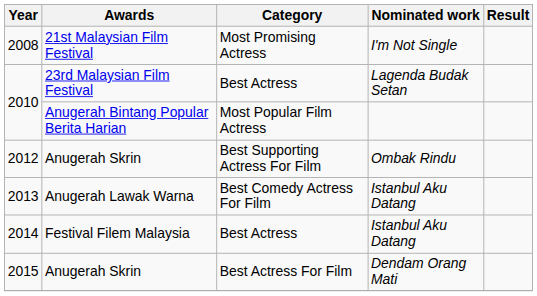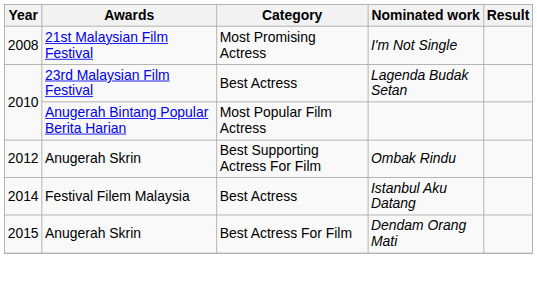 <table class="wikitable">
 <tr>
 <th>Year</th>
 <th>Awards</th>
 <th>Category</th>
 <th>Nominated work</th>
 <th>Result</th>
 </tr>
 <tr>
 <td>2008</td>
 <td><a href='#'>21st Malaysian Film Festival</a></td>
 <td>Most Promising Actress</td>
 <td><em>I'm Not Single</em></td>
 <td></td>
 </tr>
 <tr>
 <td rowspan="2">2010</td>
 <td><a href='#'>23rd Malaysian Film Festival</a></td>
 <td>Best Actress</td>
 <td><em>Lagenda Budak Setan</em></td>
 <td></td>
 </tr>
 <tr>
 <td><a href='#'>Anugerah Bintang Popular Berita Harian</a></td>
 <td>Most Popular Film Actress</td>
 <td></td>
 <td></td>
 </tr>
 <tr>
 <td>2012</td>
 <td>Anugerah Skrin</td>
 <td>Best Supporting Actress For Film</td>
 <td><em>Ombak Rindu</em></td>
 <td></td>
 </tr>
 <tr>
-<td>2013</td>
-<td>Anugerah Lawak Warna</td>
-<td>Best Comedy Actress For Film</td>
-<td><em>Istanbul Aku Datang</em></td>
-<td></td>
-</tr>
-<tr>
 <td>2014</td>
 <td>Festival Filem Malaysia</td>
 <td>Best Actress</td>
 <td><em>Istanbul Aku Datang</em></td>
 <td></td>
 </tr>
 <tr>
 <td>2015</td>
 <td>Anugerah Skrin</td>
 <td>Best Actress For Film</td>
 <td><em>Dendam Orang Mati</em></td>
 <td></td>
 </tr>
 <tr>
 </tr>
 </table>
